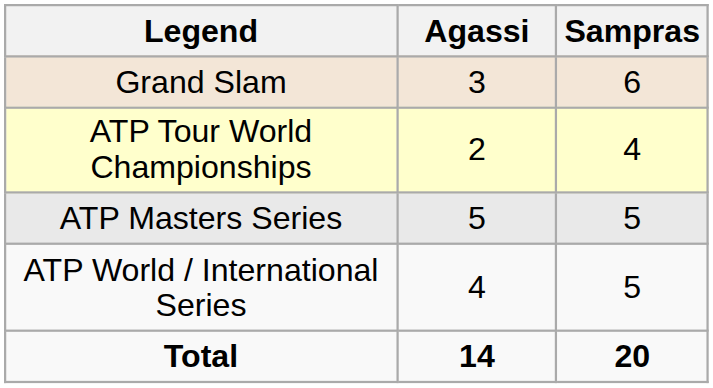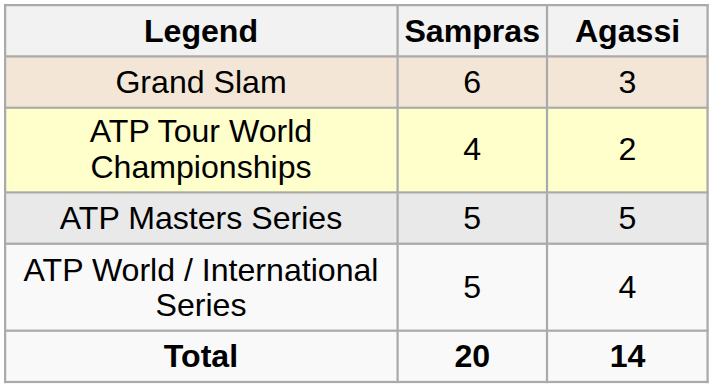 <table class=wikitable style="font-size:90%;width:25%; vertical-align:top; text-align:center;">
 <tr bgcolor="#eeeeee">
 <th><strong>Legend</strong></th>
+<th><strong>Sampras</strong></th>
 <th width=65><strong>Agassi</strong></th>
-<th><strong>Sampras</strong></th>
 </tr>
 <tr style="background:#f3e6d7;">
 <td>Grand Slam</td>
+<td>6</td>
 <td>3</td>
-<td>6</td>
 </tr>
 <tr style="background:#ffc;">
 <td>ATP Tour World Championships</td>
+<td>4</td>
 <td>2</td>
-<td>4</td>
 </tr>
 <tr style="background:#e9e9e9;">
 <td>ATP Masters Series</td>
 <td>5</td>
 <td>5</td>
 </tr>
 <tr>
 <td>ATP World / International Series</td>
+<td>5</td>
 <td>4</td>
-<td>5</td>
 </tr>
 <tr>
 <td><strong>Total</strong></td>
+<td><strong>20</strong></td>
 <td><strong>14</strong></td>
-<td><strong>20</strong></td>
 </tr>
 </table>
